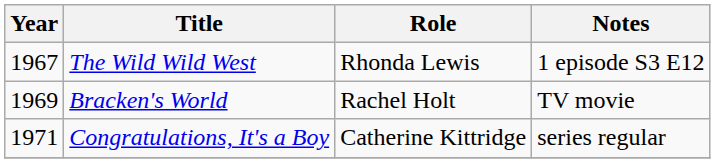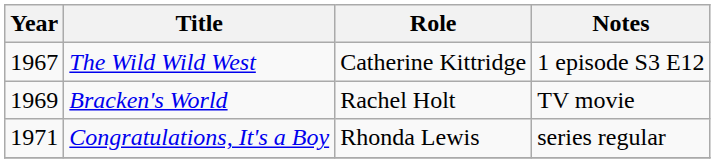 <table class="wikitable sortable">
 <tr>
 <th>Year</th>
 <th>Title</th>
 <th>Role</th>
 <th class="unsortable">Notes</th>
 </tr>
 <tr>
 <td>1967</td>
 <td><em><a href='#'>The Wild Wild West</a></em></td>
-<td>Rhonda Lewis</td>
+<td>Catherine Kittridge</td>
 <td>1 episode S3 E12</td>
 </tr>
 <tr>
 <td>1969</td>
 <td><em><a href='#'>Bracken's World</a></em></td>
 <td>Rachel Holt</td>
 <td>TV movie</td>
 </tr>
 <tr>
 <td>1971</td>
 <td><em><a href='#'>Congratulations, It's a Boy</a></em></td>
-<td>Catherine Kittridge</td>
+<td>Rhonda Lewis</td>
 <td>series regular</td>
 </tr>
 <tr>
 </tr>
 </table>
